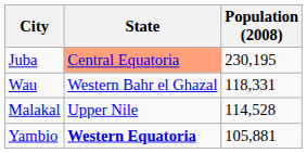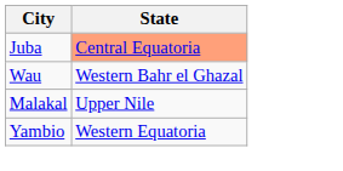 <table class="wikitable sortable sticky-header col3right">
 <tr>
 <th>City</th>
 <th>State</th>
-<th>Population<br>(2008)</th>
 </tr>
 <tr>
 <td><a href='#'>Juba</a></td>
 <td style="background: lightsalmon;"><a href='#'>Central Equatoria</a></td>
-<td>230,195</td>
 </tr>
 <tr>
 <td><a href='#'>Wau</a></td>
 <td><a href='#'>Western Bahr el Ghazal</a></td>
-<td>118,331</td>
 </tr>
 <tr>
 <td><a href='#'>Malakal</a></td>
 <td><a href='#'>Upper Nile</a></td>
-<td>114,528</td>
 </tr>
 <tr>
 <td><a href='#'>Yambio</a></td>
-<td><strong><a href='#'>Western Equatoria</a></strong></td>
-<td>105,881</td>
+<td><a href='#'>Western Equatoria</a></td>
 </tr>
 </table>
